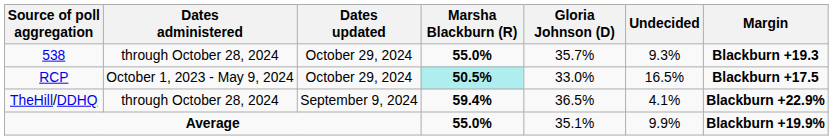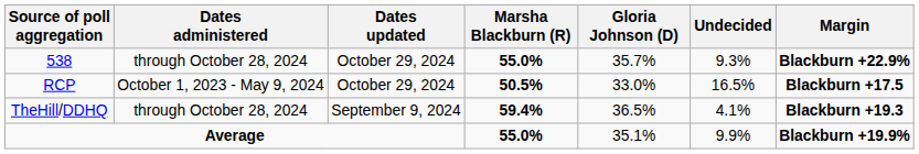 <table class="wikitable sortable" style="text-align:center;font-size:90%;line-height:17px">
 <tr>
 <th>Source of poll<br>aggregation</th>
 <th>Dates<br>administered</th>
 <th>Dates<br>updated</th>
 <th style="width:100px;">Marsha<br>Blackburn (R)</th>
 <th style="width:100px;">Gloria<br>Johnson (D)</th>
 <th>Undecided</th>
 <th>Margin</th>
 </tr>
 <tr>
 <td><a href='#'>538</a></td>
 <td>through October 28, 2024</td>
 <td>October 29, 2024</td>
 <td><strong>55.0%</strong></td>
 <td>35.7%</td>
 <td>9.3%</td>
-<td><strong>Blackburn +19.3</strong></td>
+<td><strong>Blackburn +22.9%</strong></td>
 </tr>
 <tr>
 <td><a href='#'>RCP</a></td>
 <td>October 1, 2023 - May 9, 2024</td>
 <td>October 29, 2024</td>
-<td style="background: paleturquoise;"><strong>50.5%</strong></td>
+<td><strong>50.5%</strong></td>
 <td>33.0%</td>
 <td>16.5%</td>
 <td><strong>Blackburn +17.5</strong></td>
 </tr>
 <tr>
 <td><a href='#'>TheHill</a>/<a href='#'>DDHQ</a></td>
 <td>through October 28, 2024</td>
 <td>September 9, 2024</td>
 <td><strong>59.4%</strong></td>
 <td>36.5%</td>
 <td>4.1%</td>
-<td><strong>Blackburn +22.9%</strong></td>
+<td><strong>Blackburn +19.3</strong></td>
 </tr>
 <tr>
 <td colspan="3"><strong>Average</strong></td>
 <td><strong>55.0%</strong></td>
 <td>35.1%</td>
 <td>9.9%</td>
 <td><strong>Blackburn +19.9%</strong></td>
 </tr>
 </table>
